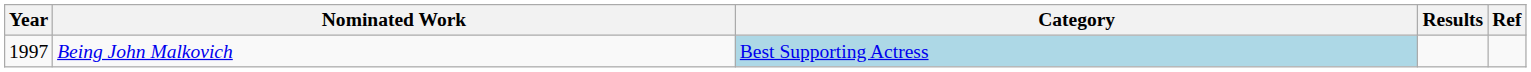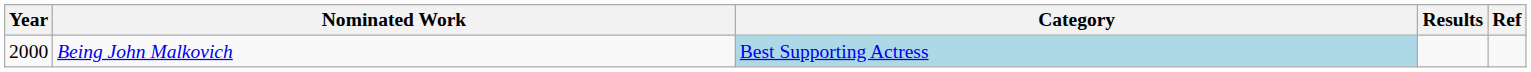 <table class="wikitable">
 <tr>
 <th scope="col" style="width:1em;">Year</th>
 <th scope="col" style="width:35em;">Nominated Work</th>
 <th scope="col" style="width:35em;">Category</th>
 <th scope="col" style="width:1em;">Results</th>
 <th scope="col" style="width:1em;">Ref</th>
 </tr>
 <tr>
-<td>1997</td>
+<td>2000</td>
 <td><em><a href='#'>Being John Malkovich</a></em></td>
 <td style="background: lightblue;"><a href='#'>Best Supporting Actress</a></td>
 <td></td>
 <td></td>
 </tr>
 </table>
